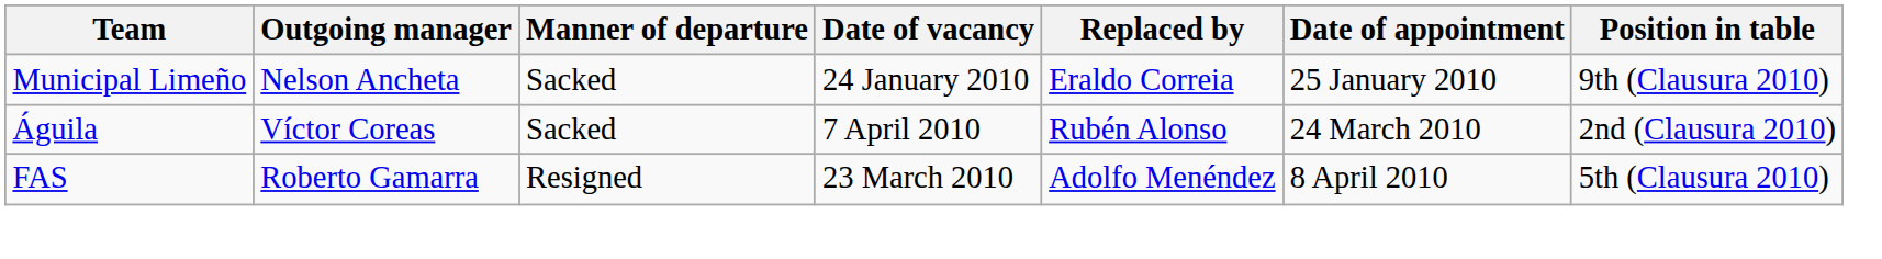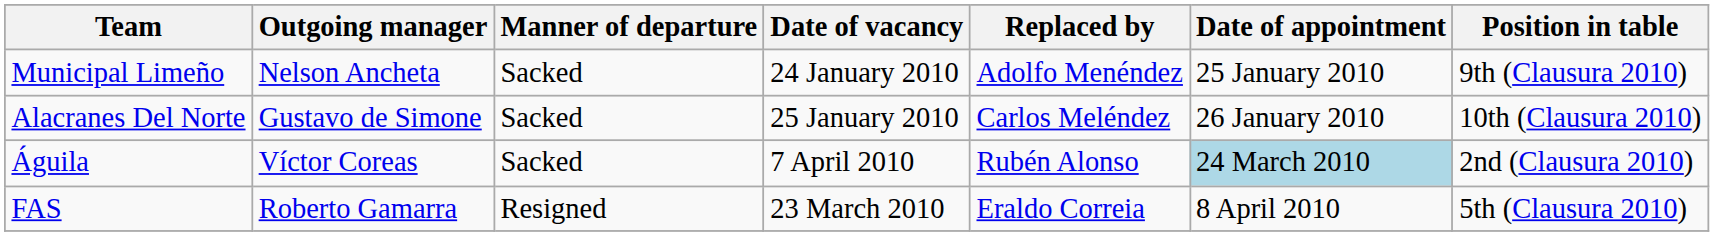 <table class="wikitable sortable">
 <tr>
 <th>Team</th>
 <th>Outgoing manager</th>
 <th>Manner of departure</th>
 <th>Date of vacancy</th>
 <th>Replaced by</th>
 <th>Date of appointment</th>
 <th>Position in table</th>
 </tr>
 <tr>
 <td><a href='#'>Municipal Limeño</a></td>
 <td> <a href='#'>Nelson Ancheta</a></td>
 <td>Sacked</td>
 <td>24 January 2010</td>
-<td> <a href='#'>Eraldo Correia</a></td>
+<td> <a href='#'>Adolfo Menéndez</a></td>
 <td>25 January 2010</td>
 <td>9th (<a href='#'>Clausura 2010</a>)</td>
+</tr>
+<tr>
+<td><a href='#'>Alacranes Del Norte</a></td>
+<td> <a href='#'>Gustavo de Simone</a></td>
+<td>Sacked</td>
+<td>25 January 2010</td>
+<td> <a href='#'>Carlos Meléndez</a></td>
+<td>26 January 2010</td>
+<td>10th (<a href='#'>Clausura 2010</a>)</td>
 </tr>
 <tr>
 <td><a href='#'>Águila</a></td>
 <td> <a href='#'>Víctor Coreas</a></td>
 <td>Sacked</td>
 <td>7 April 2010</td>
 <td> <a href='#'>Rubén Alonso</a></td>
-<td>24 March 2010</td>
+<td style="background: lightblue;">24 March 2010</td>
 <td>2nd (<a href='#'>Clausura 2010</a>)</td>
 </tr>
 <tr>
 <td><a href='#'>FAS</a></td>
 <td> <a href='#'>Roberto Gamarra</a></td>
 <td>Resigned</td>
 <td>23 March 2010</td>
-<td> <a href='#'>Adolfo Menéndez</a></td>
+<td> <a href='#'>Eraldo Correia</a></td>
 <td>8 April 2010</td>
 <td>5th (<a href='#'>Clausura 2010</a>)</td>
 </tr>
 </table>
